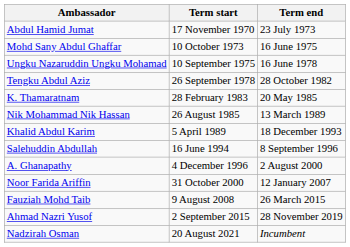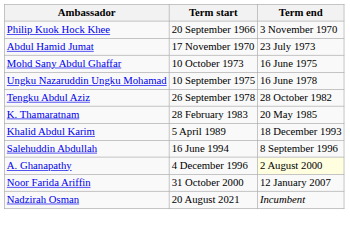 <table class=wikitable>
 <tr>
 <th>Ambassador</th>
 <th>Term start</th>
 <th>Term end</th>
+</tr>
+<tr>
+<td><a href='#'>Philip Kuok Hock Khee</a></td>
+<td>20 September 1966</td>
+<td>3 November 1970</td>
 </tr>
 <tr>
 <td><a href='#'>Abdul Hamid Jumat</a></td>
 <td>17 November 1970</td>
 <td>23 July 1973</td>
 </tr>
 <tr>
 <td><a href='#'>Mohd Sany Abdul Ghaffar</a></td>
 <td>10 October 1973</td>
 <td>16 June 1975</td>
 </tr>
 <tr>
 <td><a href='#'>Ungku Nazaruddin Ungku Mohamad</a></td>
 <td>10 September 1975</td>
 <td>16 June 1978</td>
 </tr>
 <tr>
 <td><a href='#'>Tengku Abdul Aziz</a></td>
 <td>26 September 1978</td>
 <td>28 October 1982</td>
 </tr>
 <tr>
 <td><a href='#'>K. Thamaratnam</a></td>
 <td>28 February 1983</td>
 <td>20 May 1985</td>
 </tr>
 <tr>
-<td><a href='#'>Nik Mohammad Nik Hassan</a></td>
-<td>26 August 1985</td>
-<td>13 March 1989</td>
-</tr>
-<tr>
 <td><a href='#'>Khalid Abdul Karim</a></td>
 <td>5 April 1989</td>
 <td>18 December 1993</td>
 </tr>
 <tr>
 <td><a href='#'>Salehuddin Abdullah</a></td>
 <td>16 June 1994</td>
 <td>8 September 1996</td>
 </tr>
 <tr>
 <td><a href='#'>A. Ghanapathy</a></td>
 <td>4 December 1996</td>
-<td>2 August 2000</td>
+<td style="background: lightyellow;">2 August 2000</td>
 </tr>
 <tr>
 <td><a href='#'>Noor Farida Ariffin</a></td>
 <td>31 October 2000</td>
 <td>12 January 2007</td>
 </tr>
 <tr>
-<td><a href='#'>Fauziah Mohd Taib</a></td>
-<td>9 August 2008</td>
-<td>26 March 2015</td>
-</tr>
-<tr>
-<td><a href='#'>Ahmad Nazri Yusof</a></td>
-<td>2 September 2015</td>
-<td>28 November 2019</td>
-</tr>
-<tr>
 <td><a href='#'>Nadzirah Osman</a></td>
 <td>20 August 2021</td>
 <td><em>Incumbent</em></td>
 </tr>
 </table>
